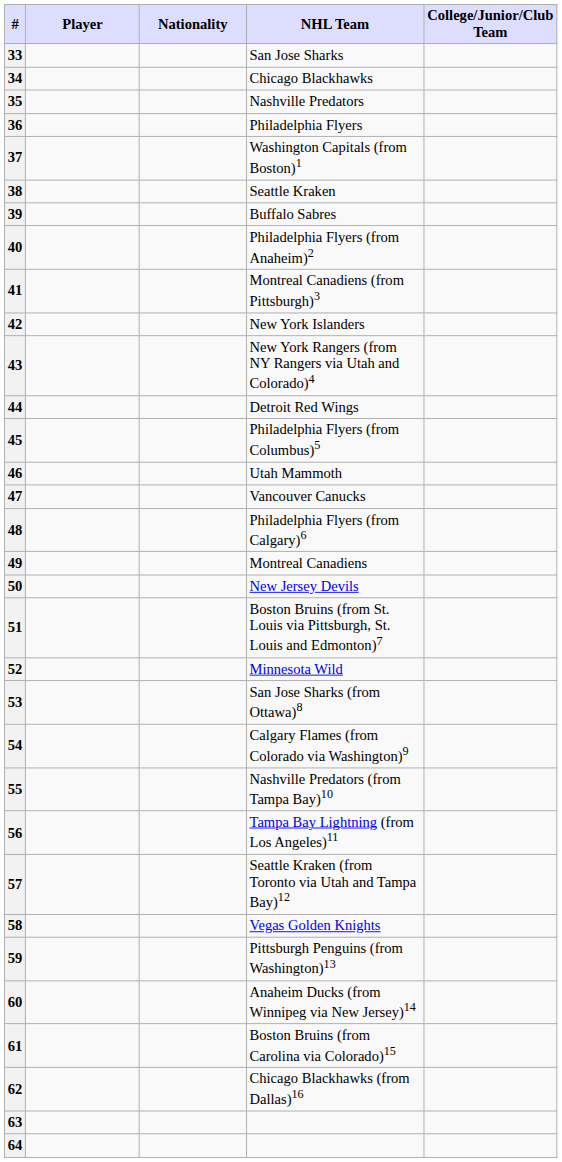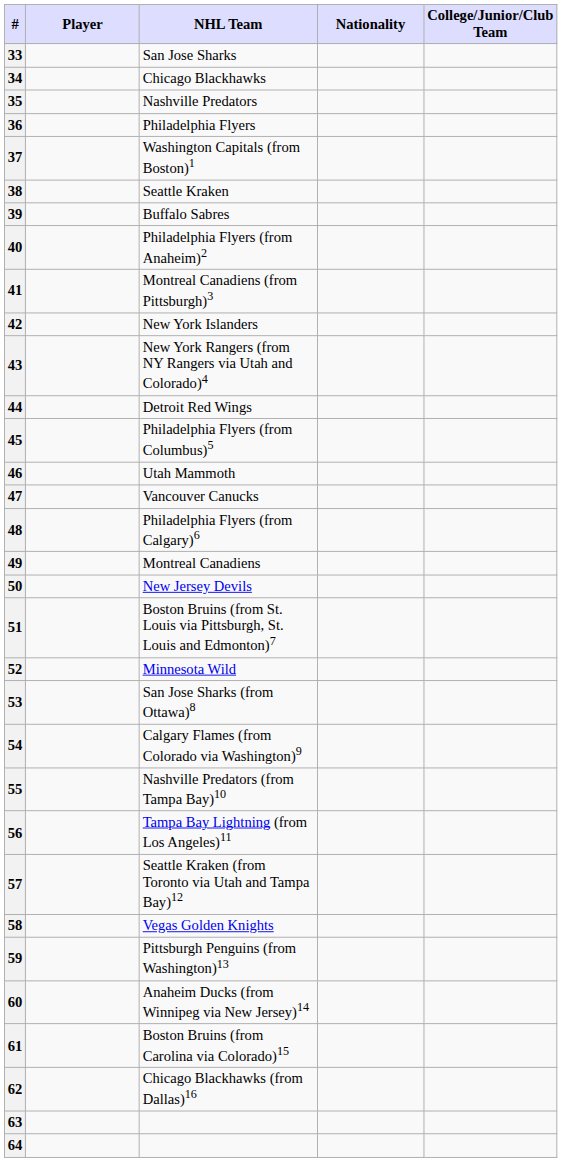 <table class="wikitable">
 <tr>
 <th style="background:#ddf; width:2.75%;">#</th>
 <th style="background:#ddf; width:22.0%;">Player</th>
+<th style="background:#ddf; width:34.0%;">NHL Team</th>
 <th style="background:#ddf; width:20.0%;">Nationality</th>
-<th style="background:#ddf; width:34.0%;">NHL Team</th>
 <th style="background:#ddf; width:100.0%;">College/Junior/Club Team</th>
 </tr>
 <tr>
 <th>33</th>
 <td></td>
+<td>San Jose Sharks</td>
 <td></td>
-<td>San Jose Sharks</td>
 <td></td>
 </tr>
 <tr>
 <th>34</th>
 <td></td>
+<td>Chicago Blackhawks</td>
 <td></td>
-<td>Chicago Blackhawks</td>
 <td></td>
 </tr>
 <tr>
 <th>35</th>
 <td></td>
+<td>Nashville Predators</td>
 <td></td>
-<td>Nashville Predators</td>
 <td></td>
 </tr>
 <tr>
 <th>36</th>
 <td></td>
+<td>Philadelphia Flyers</td>
 <td></td>
-<td>Philadelphia Flyers</td>
 <td></td>
 </tr>
 <tr>
 <th>37</th>
 <td></td>
+<td>Washington Capitals (from Boston)<sup>1</sup></td>
 <td></td>
-<td>Washington Capitals (from Boston)<sup>1</sup></td>
 <td></td>
 </tr>
 <tr>
 <th>38</th>
 <td></td>
+<td>Seattle Kraken</td>
 <td></td>
-<td>Seattle Kraken</td>
 <td></td>
 </tr>
 <tr>
 <th>39</th>
 <td></td>
+<td>Buffalo Sabres</td>
 <td></td>
-<td>Buffalo Sabres</td>
 <td></td>
 </tr>
 <tr>
 <th>40</th>
 <td></td>
+<td>Philadelphia Flyers (from Anaheim)<sup>2</sup></td>
 <td></td>
-<td>Philadelphia Flyers (from Anaheim)<sup>2</sup></td>
 <td></td>
 </tr>
 <tr>
 <th>41</th>
 <td></td>
+<td>Montreal Canadiens (from Pittsburgh)<sup>3</sup></td>
 <td></td>
-<td>Montreal Canadiens (from Pittsburgh)<sup>3</sup></td>
 <td></td>
 </tr>
 <tr>
 <th>42</th>
 <td></td>
+<td>New York Islanders</td>
 <td></td>
-<td>New York Islanders</td>
 <td></td>
 </tr>
 <tr>
 <th>43</th>
 <td></td>
+<td>New York Rangers (from NY Rangers via Utah and Colorado)<sup>4</sup></td>
 <td></td>
-<td>New York Rangers (from NY Rangers via Utah and Colorado)<sup>4</sup></td>
 <td></td>
 </tr>
 <tr>
 <th>44</th>
 <td></td>
+<td>Detroit Red Wings</td>
 <td></td>
-<td>Detroit Red Wings</td>
 <td></td>
 </tr>
 <tr>
 <th>45</th>
 <td></td>
+<td>Philadelphia Flyers (from Columbus)<sup>5</sup></td>
 <td></td>
-<td>Philadelphia Flyers (from Columbus)<sup>5</sup></td>
 <td></td>
 </tr>
 <tr>
 <th>46</th>
 <td></td>
+<td>Utah Mammoth</td>
 <td></td>
-<td>Utah Mammoth</td>
 <td></td>
 </tr>
 <tr>
 <th>47</th>
 <td></td>
+<td>Vancouver Canucks</td>
 <td></td>
-<td>Vancouver Canucks</td>
 <td></td>
 </tr>
 <tr>
 <th>48</th>
 <td></td>
+<td>Philadelphia Flyers (from Calgary)<sup>6</sup></td>
 <td></td>
-<td>Philadelphia Flyers (from Calgary)<sup>6</sup></td>
 <td></td>
 </tr>
 <tr>
 <th>49</th>
 <td></td>
+<td>Montreal Canadiens</td>
 <td></td>
-<td>Montreal Canadiens</td>
 <td></td>
 </tr>
 <tr>
 <th>50</th>
 <td></td>
+<td><a href='#'>New Jersey Devils</a></td>
 <td></td>
-<td><a href='#'>New Jersey Devils</a></td>
 <td></td>
 </tr>
 <tr>
 <th>51</th>
 <td></td>
+<td>Boston Bruins (from St. Louis via Pittsburgh, St. Louis and Edmonton)<sup>7</sup></td>
 <td></td>
-<td>Boston Bruins (from St. Louis via Pittsburgh, St. Louis and Edmonton)<sup>7</sup></td>
 <td></td>
 </tr>
 <tr>
 <th>52</th>
 <td></td>
+<td><a href='#'>Minnesota Wild</a></td>
 <td></td>
-<td><a href='#'>Minnesota Wild</a></td>
 <td></td>
 </tr>
 <tr>
 <th>53</th>
 <td></td>
+<td>San Jose Sharks (from Ottawa)<sup>8</sup></td>
 <td></td>
-<td>San Jose Sharks (from Ottawa)<sup>8</sup></td>
 <td></td>
 </tr>
 <tr>
 <th>54</th>
 <td></td>
+<td>Calgary Flames (from Colorado via Washington)<sup>9</sup></td>
 <td></td>
-<td>Calgary Flames (from Colorado via Washington)<sup>9</sup></td>
 <td></td>
 </tr>
 <tr>
 <th>55</th>
 <td></td>
+<td>Nashville Predators (from Tampa Bay)<sup>10</sup></td>
 <td></td>
-<td>Nashville Predators (from Tampa Bay)<sup>10</sup></td>
 <td></td>
 </tr>
 <tr>
 <th>56</th>
 <td></td>
+<td><a href='#'>Tampa Bay Lightning</a> (from Los Angeles)<sup>11</sup></td>
 <td></td>
-<td><a href='#'>Tampa Bay Lightning</a> (from Los Angeles)<sup>11</sup></td>
 <td></td>
 </tr>
 <tr>
 <th>57</th>
 <td></td>
+<td>Seattle Kraken (from Toronto via Utah and Tampa Bay)<sup>12</sup></td>
 <td></td>
-<td>Seattle Kraken (from Toronto via Utah and Tampa Bay)<sup>12</sup></td>
 <td></td>
 </tr>
 <tr>
 <th>58</th>
 <td></td>
+<td><a href='#'>Vegas Golden Knights</a></td>
 <td></td>
-<td><a href='#'>Vegas Golden Knights</a></td>
 <td></td>
 </tr>
 <tr>
 <th>59</th>
 <td></td>
+<td>Pittsburgh Penguins (from Washington)<sup>13</sup></td>
 <td></td>
-<td>Pittsburgh Penguins (from Washington)<sup>13</sup></td>
 <td></td>
 </tr>
 <tr>
 <th>60</th>
 <td></td>
+<td>Anaheim Ducks (from Winnipeg via New Jersey)<sup>14</sup></td>
 <td></td>
-<td>Anaheim Ducks (from Winnipeg via New Jersey)<sup>14</sup></td>
 <td></td>
 </tr>
 <tr>
 <th>61</th>
 <td></td>
+<td>Boston Bruins (from Carolina via Colorado)<sup>15</sup></td>
 <td></td>
-<td>Boston Bruins (from Carolina via Colorado)<sup>15</sup></td>
 <td></td>
 </tr>
 <tr>
 <th>62</th>
 <td></td>
+<td>Chicago Blackhawks (from Dallas)<sup>16</sup></td>
 <td></td>
-<td>Chicago Blackhawks (from Dallas)<sup>16</sup></td>
 <td></td>
 </tr>
 <tr>
 <th>63</th>
 <td></td>
 <td></td>
 <td></td>
 <td></td>
 </tr>
 <tr>
 <th>64</th>
 <td></td>
 <td></td>
 <td></td>
 <td></td>
 </tr>
 </table>
